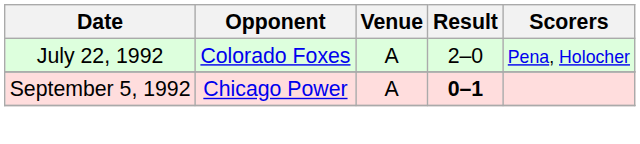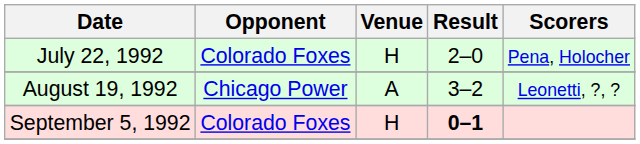 <table class="wikitable" style="font-size:95%; text-align:center">
 <tr>
 <th>Date</th>
 <th>Opponent</th>
 <th>Venue</th>
 <th>Result</th>
 <th>Scorers</th>
 </tr>
 <tr bgcolor="#ddffdd">
 <td>July 22, 1992</td>
 <td> <a href='#'>Colorado Foxes</a></td>
-<td>A</td>
+<td>H</td>
 <td>2–0</td>
 <td><small><a href='#'>Pena</a>, <a href='#'>Holocher</a></small></td>
 </tr>
 <tr>
 </tr>
+<tr bgcolor="#ddffdd">
+<td>August 19, 1992</td>
+<td> <a href='#'>Chicago Power</a></td>
+<td>A</td>
+<td>3–2</td>
+<td><small><a href='#'>Leonetti</a>, ?, ?</small></td>
+</tr>
 <tr>
 </tr>
 <tr bgcolor="#ffdddd">
 <td>September 5, 1992</td>
-<td> <a href='#'>Chicago Power</a></td>
-<td>A</td>
+<td> <a href='#'>Colorado Foxes</a></td>
+<td>H</td>
 <td><strong>0–1</strong></td>
 <td></td>
 </tr>
 <tr>
 </tr>
 </table>
